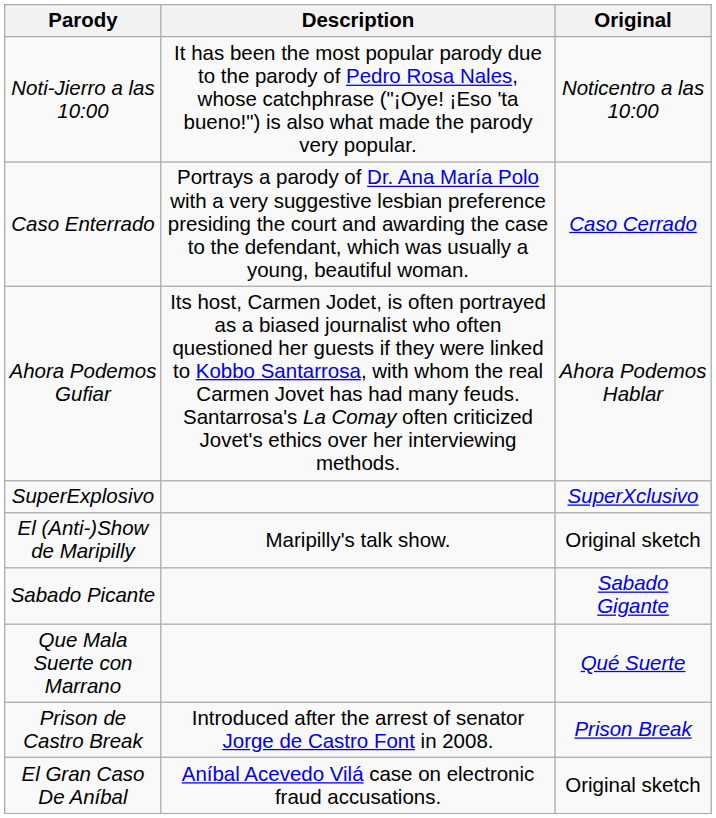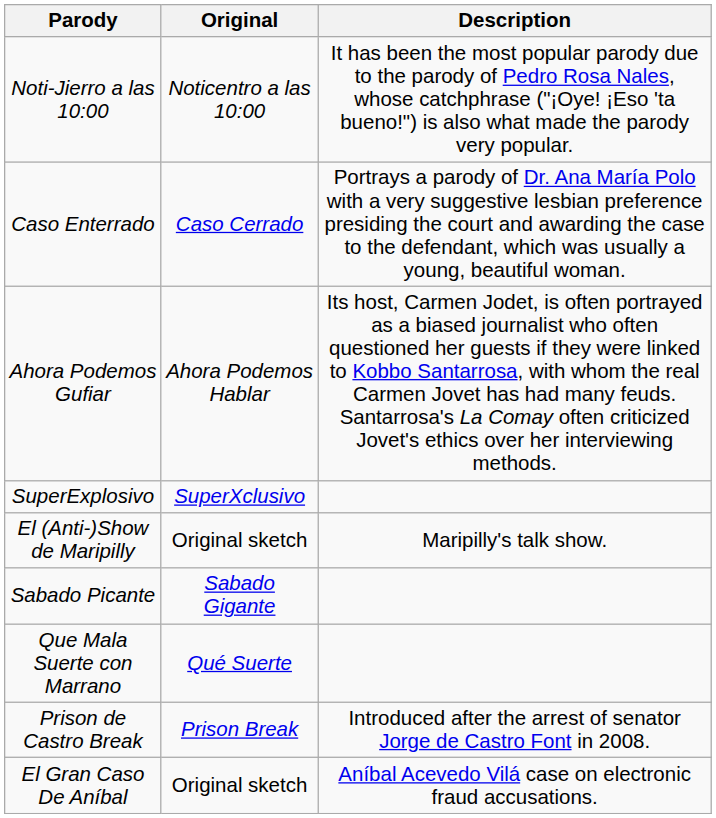 <table class="wikitable" style="text-align:center;">
 <tr>
 <th width="115">Parody</th>
+<th width="115">Original</th>
 <th width="300">Description</th>
-<th width="115">Original</th>
 </tr>
 <tr>
 <td><em>Noti-Jierro a las 10:00</em></td>
+<td><em>Noticentro a las 10:00</em></td>
 <td>It has been the most popular parody due to the parody of <a href='#'>Pedro Rosa Nales</a>, whose catchphrase ("¡Oye! ¡Eso 'ta bueno!") is also what made the parody very popular.</td>
-<td><em>Noticentro a las 10:00</em></td>
 </tr>
 <tr>
 <td><em>Caso Enterrado</em></td>
+<td><em><a href='#'>Caso Cerrado</a></em></td>
 <td>Portrays a parody of <a href='#'>Dr. Ana María Polo</a> with a very suggestive lesbian preference presiding the court and awarding the case to the defendant, which was usually a young, beautiful woman.</td>
-<td><em><a href='#'>Caso Cerrado</a></em></td>
 </tr>
 <tr>
 <td><em>Ahora Podemos Gufiar</em></td>
+<td><em>Ahora Podemos Hablar</em></td>
 <td>Its host, Carmen Jodet, is often portrayed as a biased journalist who often questioned her guests if they were linked to <a href='#'>Kobbo Santarrosa</a>, with whom the real Carmen Jovet has had many feuds. Santarrosa's <em>La Comay</em> often criticized Jovet's ethics over her interviewing methods.</td>
-<td><em>Ahora Podemos Hablar</em></td>
 </tr>
 <tr>
 <td><em>SuperExplosivo</em></td>
+<td><em><a href='#'>SuperXclusivo</a></em></td>
 <td></td>
-<td><em><a href='#'>SuperXclusivo</a></em></td>
 </tr>
 <tr>
 <td><em>El (Anti-)Show de Maripilly</em></td>
+<td>Original sketch</td>
 <td>Maripilly's talk show.</td>
-<td>Original sketch</td>
 </tr>
 <tr>
 <td><em>Sabado Picante</em></td>
+<td><em><a href='#'>Sabado Gigante</a></em></td>
 <td></td>
-<td><em><a href='#'>Sabado Gigante</a></em></td>
 </tr>
 <tr>
 <td><em>Que Mala Suerte con Marrano</em></td>
+<td><em><a href='#'>Qué Suerte</a></em></td>
 <td></td>
-<td><em><a href='#'>Qué Suerte</a></em></td>
 </tr>
 <tr>
 <td><em>Prison de Castro Break</em></td>
+<td><em><a href='#'>Prison Break</a></em></td>
 <td>Introduced after the arrest of senator <a href='#'>Jorge de Castro Font</a> in 2008.</td>
-<td><em><a href='#'>Prison Break</a></em></td>
 </tr>
 <tr>
 <td><em>El Gran Caso De Aníbal</em></td>
+<td>Original sketch</td>
 <td><a href='#'>Aníbal Acevedo Vilá</a> case on electronic fraud accusations.</td>
-<td>Original sketch</td>
 </tr>
 </table>
